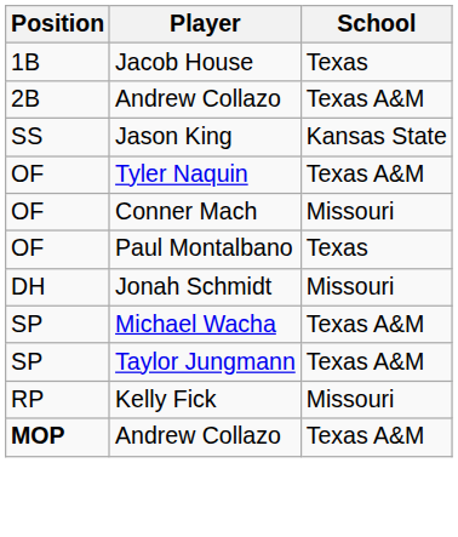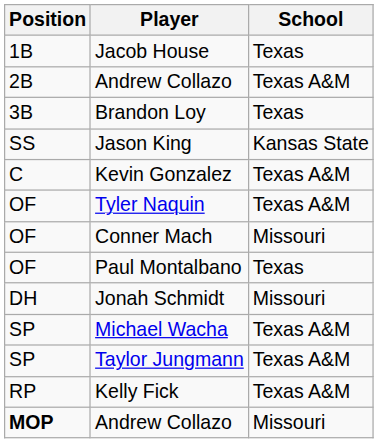 <table class="wikitable">
 <tr>
 <th>Position</th>
 <th>Player</th>
 <th>School</th>
 </tr>
 <tr>
 <td>1B</td>
 <td>Jacob House</td>
 <td>Texas</td>
 </tr>
 <tr>
 <td>2B</td>
 <td>Andrew Collazo</td>
 <td>Texas A&M</td>
 </tr>
 <tr>
+<td>3B</td>
+<td>Brandon Loy</td>
+<td>Texas</td>
+</tr>
+<tr>
 <td>SS</td>
 <td>Jason King</td>
 <td>Kansas State</td>
+</tr>
+<tr>
+<td>C</td>
+<td>Kevin Gonzalez</td>
+<td>Texas A&M</td>
 </tr>
 <tr>
 <td>OF</td>
 <td><a href='#'>Tyler Naquin</a></td>
 <td>Texas A&M</td>
 </tr>
 <tr>
 <td>OF</td>
 <td>Conner Mach</td>
 <td>Missouri</td>
 </tr>
 <tr>
 <td>OF</td>
 <td>Paul Montalbano</td>
 <td>Texas</td>
 </tr>
 <tr>
 <td>DH</td>
 <td>Jonah Schmidt</td>
 <td>Missouri</td>
 </tr>
 <tr>
 <td>SP</td>
 <td><a href='#'>Michael Wacha</a></td>
 <td>Texas A&M</td>
 </tr>
 <tr>
 <td>SP</td>
 <td><a href='#'>Taylor Jungmann</a></td>
 <td>Texas A&M</td>
 </tr>
 <tr>
 <td>RP</td>
 <td>Kelly Fick</td>
-<td>Missouri</td>
+<td>Texas A&M</td>
 </tr>
 <tr>
 <td><strong>MOP</strong></td>
 <td>Andrew Collazo</td>
-<td>Texas A&M</td>
+<td>Missouri</td>
 </tr>
 </table>
